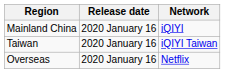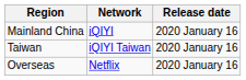 <table class="wikitable">
 <tr>
 <th>Region</th>
+<th>Network</th>
 <th>Release date</th>
-<th>Network</th>
 </tr>
 <tr>
 <td>Mainland China</td>
+<td><a href='#'>iQIYI</a></td>
 <td>2020 January 16</td>
-<td><a href='#'>iQIYI</a></td>
 </tr>
 <tr>
 <td>Taiwan</td>
+<td><a href='#'>iQIYI Taiwan</a></td>
 <td>2020 January 16</td>
-<td><a href='#'>iQIYI Taiwan</a></td>
 </tr>
 <tr>
 <td>Overseas</td>
+<td><a href='#'>Netflix</a></td>
 <td>2020 January 16</td>
-<td><a href='#'>Netflix</a></td>
 </tr>
 </table>
